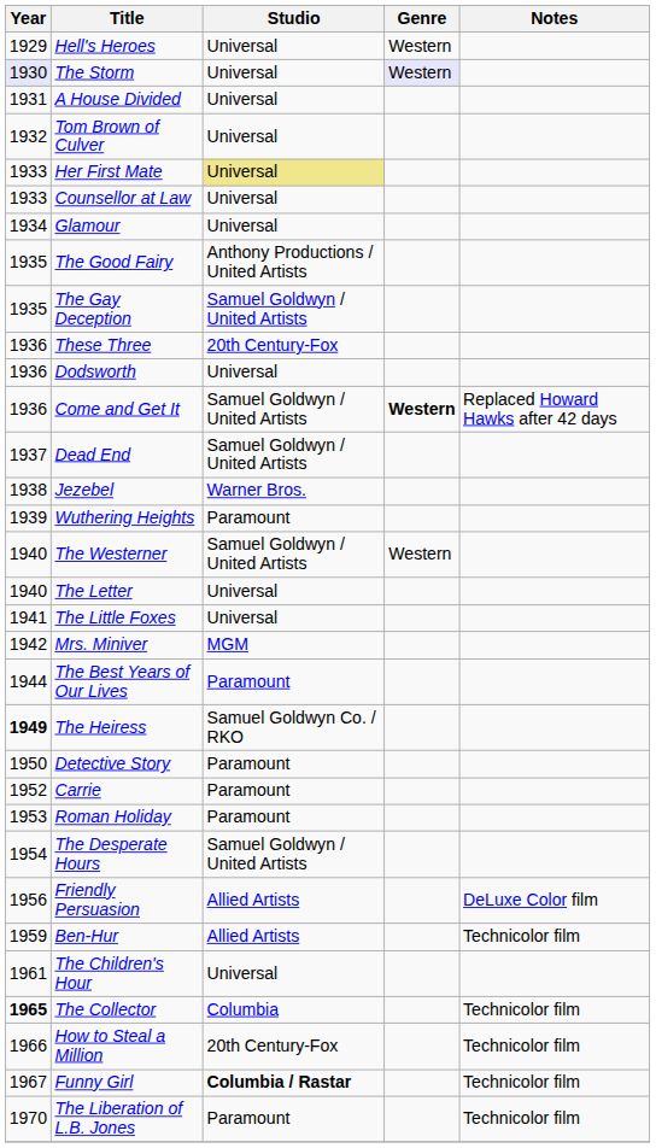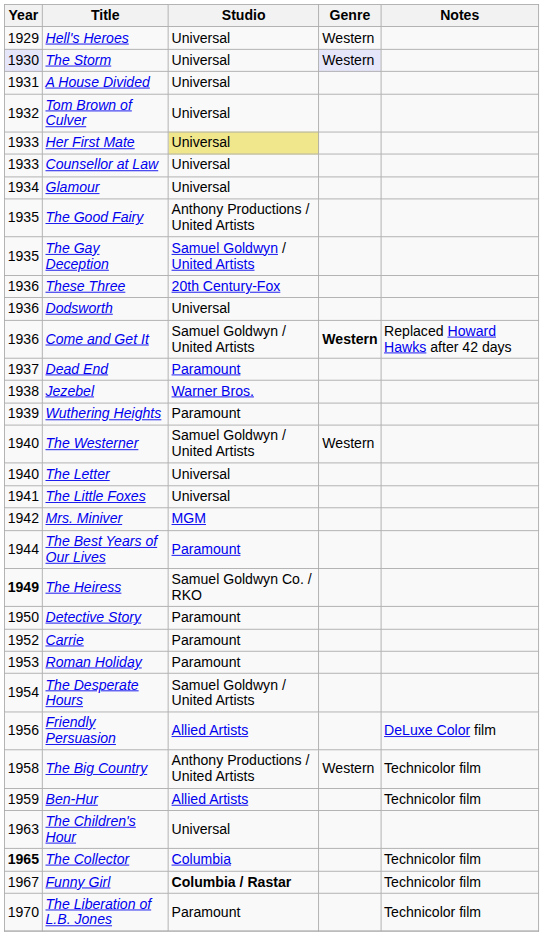 <table class="wikitable">
 <tr>
 <th>Year</th>
 <th>Title</th>
 <th>Studio</th>
 <th>Genre</th>
 <th class="unsortable">Notes</th>
 </tr>
 <tr>
 <td>1929</td>
 <td><em><a href='#'>Hell's Heroes</a></em></td>
 <td>Universal</td>
 <td>Western</td>
 <td></td>
 </tr>
 <tr>
 <td style="background: lavender;">1930</td>
 <td><em><a href='#'>The Storm</a></em></td>
 <td>Universal</td>
 <td style="background: lavender;">Western</td>
 <td></td>
 </tr>
 <tr>
 <td>1931</td>
 <td><em><a href='#'>A House Divided</a></em></td>
 <td>Universal</td>
 <td></td>
 <td></td>
 </tr>
 <tr>
 <td>1932</td>
 <td><em><a href='#'>Tom Brown of Culver</a></em></td>
 <td>Universal</td>
 <td></td>
 <td></td>
 </tr>
 <tr>
 <td>1933</td>
 <td><em><a href='#'>Her First Mate</a></em></td>
 <td style="background: khaki;">Universal</td>
 <td></td>
 <td></td>
 </tr>
 <tr>
 <td>1933</td>
 <td><em><a href='#'>Counsellor at Law</a></em></td>
 <td>Universal</td>
 <td></td>
 <td></td>
 </tr>
 <tr>
 <td>1934</td>
 <td><em><a href='#'>Glamour</a></em></td>
 <td>Universal</td>
 <td></td>
 <td></td>
 </tr>
 <tr>
 <td>1935</td>
 <td><em><a href='#'>The Good Fairy</a></em></td>
 <td>Anthony Productions / United Artists</td>
 <td></td>
 <td></td>
 </tr>
 <tr>
 <td>1935</td>
 <td><em><a href='#'>The Gay Deception</a></em></td>
 <td><a href='#'>Samuel Goldwyn</a> / <a href='#'>United Artists</a></td>
 <td></td>
 <td></td>
 </tr>
 <tr>
 <td>1936</td>
 <td><em><a href='#'>These Three</a></em></td>
 <td><a href='#'>20th Century-Fox</a></td>
 <td></td>
 <td></td>
 </tr>
 <tr>
 <td>1936</td>
 <td><em><a href='#'>Dodsworth</a></em></td>
 <td>Universal</td>
 <td></td>
 <td></td>
 </tr>
 <tr>
 <td>1936</td>
 <td><em><a href='#'>Come and Get It</a></em></td>
 <td>Samuel Goldwyn / United Artists</td>
 <td><strong>Western</strong></td>
 <td>Replaced <a href='#'>Howard Hawks</a> after 42 days</td>
 </tr>
 <tr>
 <td>1937</td>
 <td><em><a href='#'>Dead End</a></em></td>
-<td>Samuel Goldwyn / United Artists</td>
+<td><a href='#'>Paramount</a></td>
 <td></td>
 <td></td>
 </tr>
 <tr>
 <td>1938</td>
 <td><em><a href='#'>Jezebel</a></em></td>
 <td><a href='#'>Warner Bros.</a></td>
 <td></td>
 <td></td>
 </tr>
 <tr>
 <td>1939</td>
 <td><em><a href='#'>Wuthering Heights</a></em></td>
 <td>Paramount</td>
 <td></td>
 <td></td>
 </tr>
 <tr>
 <td>1940</td>
 <td><em><a href='#'>The Westerner</a></em></td>
 <td>Samuel Goldwyn / United Artists</td>
 <td>Western</td>
 <td></td>
 </tr>
 <tr>
 <td>1940</td>
 <td><em><a href='#'>The Letter</a></em></td>
 <td>Universal</td>
 <td></td>
 <td></td>
 </tr>
 <tr>
 <td>1941</td>
 <td><em><a href='#'>The Little Foxes</a></em></td>
 <td>Universal</td>
 <td></td>
 <td></td>
 </tr>
 <tr>
 <td>1942</td>
 <td><em><a href='#'>Mrs. Miniver</a></em></td>
 <td><a href='#'>MGM</a></td>
 <td></td>
 <td></td>
 </tr>
 <tr>
 <td>1944</td>
 <td><em><a href='#'>The Best Years of Our Lives</a></em></td>
 <td><a href='#'>Paramount</a></td>
 <td></td>
 <td></td>
 </tr>
 <tr>
 <td><strong>1949</strong></td>
 <td><em><a href='#'>The Heiress</a></em></td>
 <td>Samuel Goldwyn Co. / RKO</td>
 <td></td>
 <td></td>
 </tr>
 <tr>
 <td>1950</td>
 <td><em><a href='#'>Detective Story</a></em></td>
 <td>Paramount</td>
 <td></td>
 <td></td>
 </tr>
 <tr>
 <td>1952</td>
 <td><em><a href='#'>Carrie</a></em></td>
 <td>Paramount</td>
 <td></td>
 <td></td>
 </tr>
 <tr>
 <td>1953</td>
 <td><em><a href='#'>Roman Holiday</a></em></td>
 <td>Paramount</td>
 <td></td>
 <td></td>
 </tr>
 <tr>
 <td>1954</td>
 <td><em><a href='#'>The Desperate Hours</a></em></td>
 <td>Samuel Goldwyn / United Artists</td>
 <td></td>
 <td></td>
 </tr>
 <tr>
 <td>1956</td>
 <td><em><a href='#'>Friendly Persuasion</a></em></td>
 <td><a href='#'>Allied Artists</a></td>
 <td></td>
 <td><a href='#'>DeLuxe Color</a> film</td>
 </tr>
 <tr>
+<td>1958</td>
+<td><em><a href='#'>The Big Country</a></em></td>
+<td>Anthony Productions / United Artists</td>
+<td>Western</td>
+<td>Technicolor film</td>
+</tr>
+<tr>
 <td>1959</td>
 <td><em><a href='#'>Ben-Hur</a></em></td>
 <td><a href='#'>Allied Artists</a></td>
 <td></td>
 <td>Technicolor film</td>
 </tr>
 <tr>
-<td>1961</td>
+<td>1963</td>
 <td><em><a href='#'>The Children's Hour</a></em></td>
 <td>Universal</td>
 <td></td>
 <td></td>
 </tr>
 <tr>
 <td><strong>1965</strong></td>
 <td><em><a href='#'>The Collector</a></em></td>
 <td><a href='#'>Columbia</a></td>
-<td></td>
-<td>Technicolor film</td>
-</tr>
-<tr>
-<td>1966</td>
-<td><em><a href='#'>How to Steal a Million</a></em></td>
-<td>20th Century-Fox</td>
 <td></td>
 <td>Technicolor film</td>
 </tr>
 <tr>
 <td>1967</td>
 <td><em><a href='#'>Funny Girl</a></em></td>
 <td><strong>Columbia / Rastar</strong></td>
 <td></td>
 <td>Technicolor film</td>
 </tr>
 <tr>
 <td>1970</td>
 <td><em><a href='#'>The Liberation of L.B. Jones</a></em></td>
 <td>Paramount</td>
 <td></td>
 <td>Technicolor film</td>
 </tr>
 <tr>
 </tr>
 </table>
